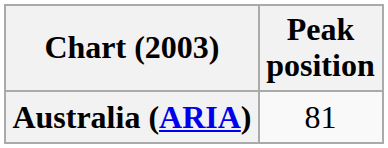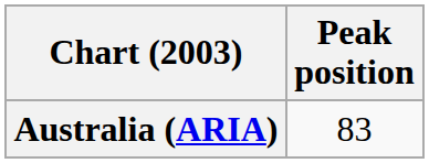 <table class="wikitable sortable plainrowheaders" style="text-align:center">
 <tr>
 <th scope="col">Chart (2003)</th>
 <th scope="col">Peak<br>position</th>
 </tr>
 <tr>
 <th scope="row">Australia (<a href='#'>ARIA</a>)</th>
-<td>81</td>
+<td>83</td>
 </tr>
 <tr>
 </tr>
 <tr>
 </tr>
 </table>
